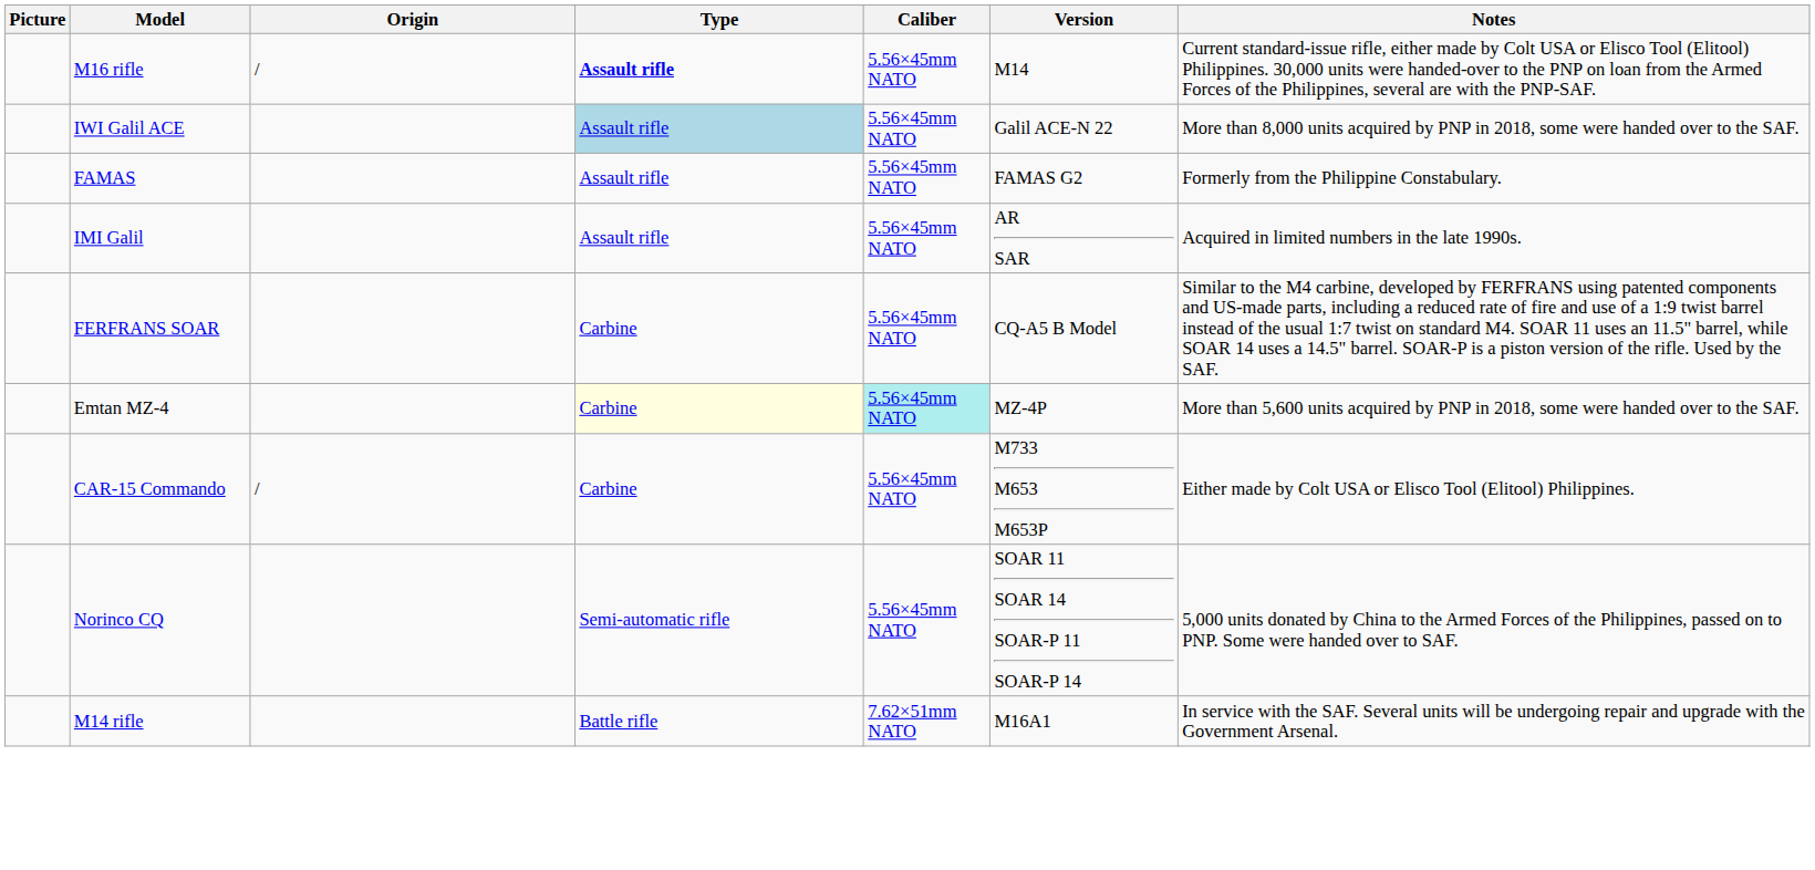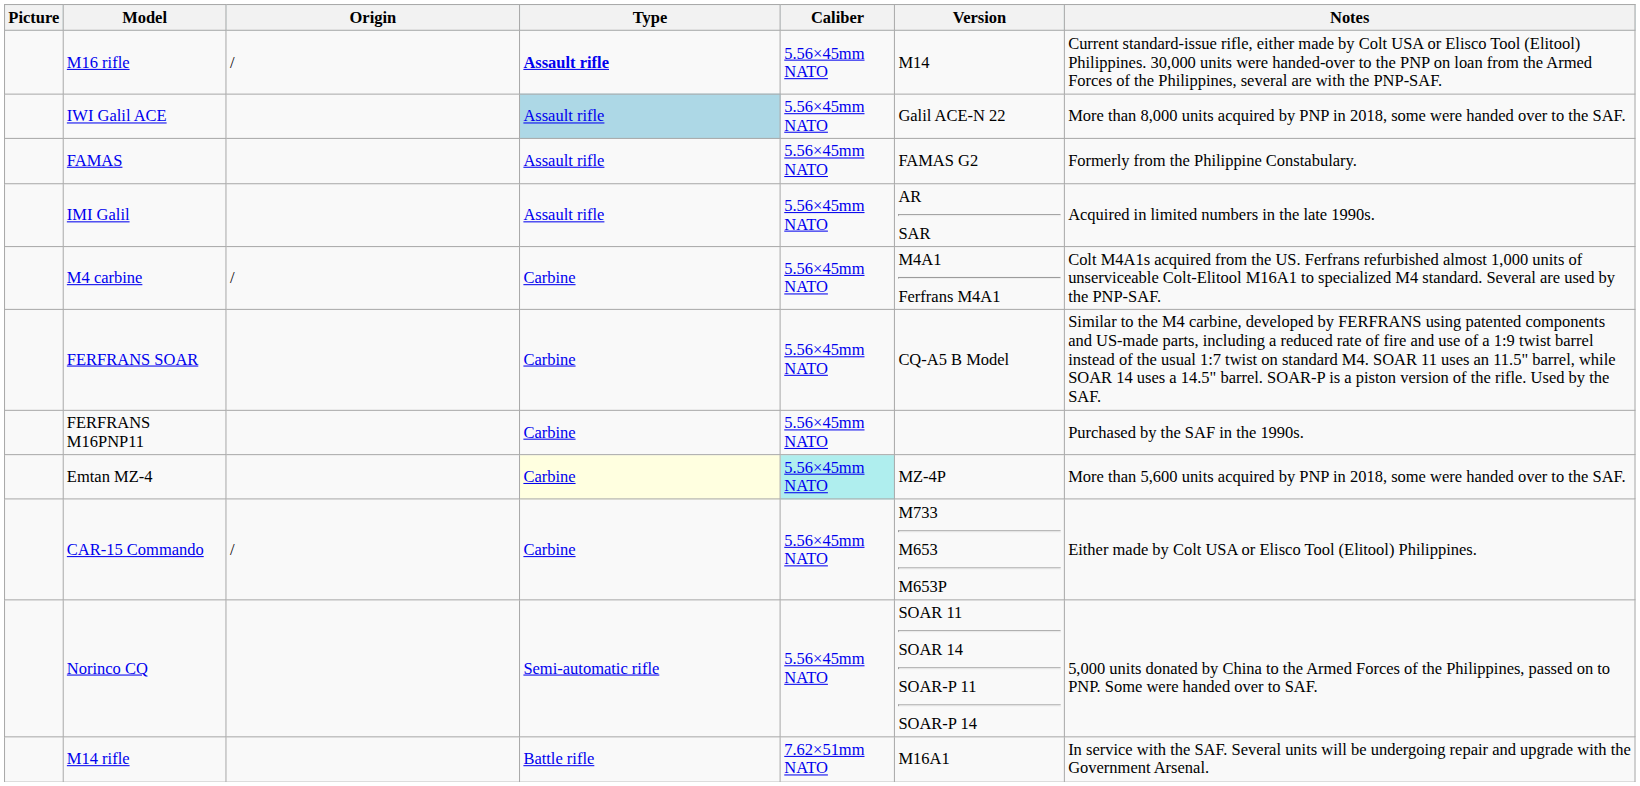 <table class="wikitable" style="width:100%;">
 <tr bgcolor=#B0E0E6>
 <th style="width:3%;">Picture</th>
 <th style="width:10%;">Model</th>
 <th style="width:18%;">Origin</th>
 <th style="width:16%;">Type</th>
 <th style="width:7%;">Caliber</th>
 <th style="width:%;">Version</th>
 <th style="width:35%;">Notes</th>
 </tr>
 <tr>
 <td></td>
 <td><a href='#'>M16 rifle</a></td>
 <td> /<br></td>
 <td><strong><a href='#'>Assault rifle</a></strong></td>
 <td><a href='#'>5.56×45mm NATO</a></td>
 <td>M14</td>
 <td>Current standard-issue rifle, either made by Colt USA or Elisco Tool (Elitool) Philippines. 30,000 units were handed-over to the PNP on loan from the Armed Forces of the Philippines, several are with the PNP-SAF.</td>
 </tr>
 <tr>
 <td></td>
 <td><a href='#'>IWI Galil ACE</a></td>
 <td></td>
 <td style="background: lightblue;"><a href='#'>Assault rifle</a></td>
 <td><a href='#'>5.56×45mm NATO</a></td>
 <td>Galil ACE-N 22</td>
 <td>More than 8,000 units acquired by PNP in 2018, some were handed over to the SAF.</td>
 </tr>
 <tr>
 <td></td>
 <td><a href='#'>FAMAS</a></td>
 <td></td>
 <td><a href='#'>Assault rifle</a></td>
 <td><a href='#'>5.56×45mm NATO</a></td>
 <td>FAMAS G2</td>
 <td>Formerly from the Philippine Constabulary.</td>
 </tr>
 <tr>
 <td></td>
 <td><a href='#'>IMI Galil</a></td>
 <td></td>
 <td><a href='#'>Assault rifle</a></td>
 <td><a href='#'>5.56×45mm NATO</a></td>
 <td>AR<hr>SAR</td>
 <td>Acquired in limited numbers in the late 1990s.</td>
 </tr>
 <tr>
 <td></td>
+<td><a href='#'>M4 carbine</a></td>
+<td> /<br></td>
+<td><a href='#'>Carbine</a></td>
+<td><a href='#'>5.56×45mm NATO</a></td>
+<td>M4A1<hr>Ferfrans M4A1</td>
+<td>Colt M4A1s acquired from the US. Ferfrans refurbished almost 1,000 units of unserviceable Colt-Elitool M16A1 to specialized M4 standard. Several are used by the PNP-SAF.</td>
+</tr>
+<tr>
+<td></td>
 <td><a href='#'>FERFRANS SOAR</a></td>
 <td></td>
 <td><a href='#'>Carbine</a></td>
 <td><a href='#'>5.56×45mm NATO</a></td>
 <td>CQ-A5 B Model</td>
 <td>Similar to the M4 carbine, developed by FERFRANS using patented components and US-made parts, including a reduced rate of fire and use of a 1:9 twist barrel instead of the usual 1:7 twist on standard M4. SOAR 11 uses an 11.5" barrel, while SOAR 14 uses a 14.5" barrel. SOAR-P is a piston version of the rifle. Used by the SAF.</td>
+</tr>
+<tr>
+<td></td>
+<td>FERFRANS M16PNP11</td>
+<td></td>
+<td><a href='#'>Carbine</a></td>
+<td><a href='#'>5.56×45mm NATO</a></td>
+<td></td>
+<td>Purchased by the SAF in the 1990s.</td>
 </tr>
 <tr>
 <td></td>
 <td>Emtan MZ-4</td>
 <td></td>
 <td style="background: lightyellow;"><a href='#'>Carbine</a></td>
 <td style="background: paleturquoise;"><a href='#'>5.56×45mm NATO</a></td>
 <td>MZ-4P</td>
 <td>More than 5,600 units acquired by PNP in 2018, some were handed over to the SAF.</td>
 </tr>
 <tr>
 <td></td>
 <td><a href='#'>CAR-15 Commando</a></td>
 <td> /<br></td>
 <td><a href='#'>Carbine</a></td>
 <td><a href='#'>5.56×45mm NATO</a></td>
 <td>M733<hr>M653<hr>M653P</td>
 <td>Either made by Colt USA or Elisco Tool (Elitool) Philippines.</td>
 </tr>
 <tr>
 <td></td>
 <td><a href='#'>Norinco CQ</a></td>
 <td></td>
 <td><a href='#'>Semi-automatic rifle</a></td>
 <td><a href='#'>5.56×45mm NATO</a></td>
 <td>SOAR 11<hr>SOAR 14<hr>SOAR-P 11<hr>SOAR-P 14</td>
 <td><br>5,000 units donated by China to the Armed Forces of the Philippines, passed on to PNP. Some were handed over to SAF.</td>
 </tr>
 <tr>
 <td></td>
 <td><a href='#'>M14 rifle</a></td>
 <td></td>
 <td><a href='#'>Battle rifle</a></td>
 <td><a href='#'>7.62×51mm NATO</a></td>
 <td>M16A1</td>
 <td>In service with the SAF. Several units will be undergoing repair and upgrade with the Government Arsenal.</td>
 </tr>
 </table>
